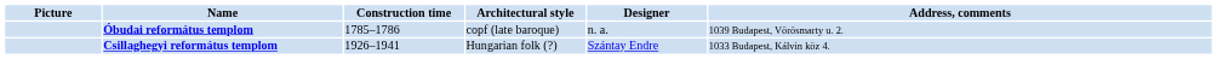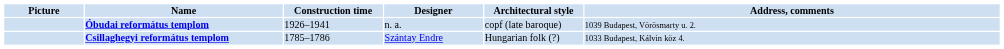 <table width="100%">
 <tr>
 <th bgcolor="#CEDFF2" width="8%">Picture</th>
 <th bgcolor="#CEDFF2" width="20%">Name</th>
 <th bgcolor="#CEDFF2" width="10%">Construction time</th>
+<th bgcolor="#CEDFF2" width="10%">Designer</th>
 <th bgcolor="#CEDFF2" width="10%">Architectural style</th>
-<th bgcolor="#CEDFF2" width="10%">Designer</th>
 <th bgcolor="#CEDFF2" width="42%">Address, comments</th>
 </tr>
 <tr>
 <td bgcolor="#CEDFF2"></td>
 <td bgcolor="#CEDFF2"><strong><a href='#'>Óbudai református templom</a></strong></td>
-<td bgcolor="#CEDFF2">1785–1786</td>
+<td bgcolor="#CEDFF2">1926–1941</td>
+<td bgcolor="#CEDFF2">n. a.</td>
 <td bgcolor="#CEDFF2">copf (late baroque)</td>
-<td bgcolor="#CEDFF2">n. a.</td>
 <td bgcolor="#CEDFF2"><small>1039 Budapest, Vörösmarty u. 2.</small></td>
 </tr>
 <tr>
 <td bgcolor="#CEDFF2"></td>
 <td bgcolor="#CEDFF2"><strong><a href='#'>Csillaghegyi református templom</a></strong></td>
-<td bgcolor="#CEDFF2">1926–1941</td>
+<td bgcolor="#CEDFF2">1785–1786</td>
+<td bgcolor="#CEDFF2"><a href='#'>Szántay Endre</a></td>
 <td bgcolor="#CEDFF2">Hungarian folk (?)</td>
-<td bgcolor="#CEDFF2"><a href='#'>Szántay Endre</a></td>
 <td bgcolor="#CEDFF2"><small>1033 Budapest, Kálvin köz 4.</small></td>
 </tr>
 </table>
